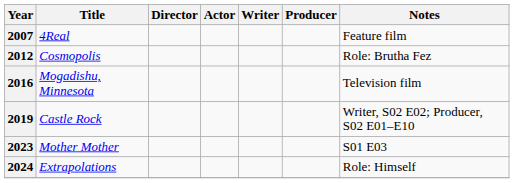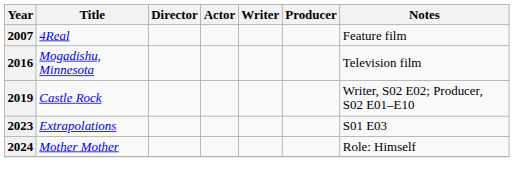 <table class="wikitable plainrowheaders sortable" style="margin-right: 0;">
 <tr>
 <th scope="col">Year</th>
 <th scope="col">Title</th>
 <th scope="col">Director</th>
 <th scope="col">Actor</th>
 <th scope="col">Writer</th>
 <th scope="col">Producer</th>
 <th scope="col" class=unsortable>Notes</th>
 </tr>
 <tr>
 <th scope="row">2007</th>
 <td><em><a href='#'>4Real</a></em></td>
 <td></td>
 <td></td>
 <td></td>
 <td></td>
 <td>Feature film</td>
-</tr>
-<tr>
-<th scope="row">2012</th>
-<td><em><a href='#'>Cosmopolis</a></em></td>
-<td></td>
-<td></td>
-<td></td>
-<td></td>
-<td>Role: Brutha Fez</td>
 </tr>
 <tr>
 <th scope="row">2016</th>
 <td><em><a href='#'>Mogadishu, Minnesota</a></em></td>
 <td></td>
 <td></td>
 <td></td>
 <td></td>
 <td>Television film</td>
 </tr>
 <tr>
 <th scope="row">2019</th>
 <td><em><a href='#'>Castle Rock</a></em></td>
 <td></td>
 <td></td>
 <td></td>
 <td></td>
 <td>Writer, S02 E02; Producer, S02 E01–E10</td>
 </tr>
 <tr>
 <th scope="row">2023</th>
-<td><em><a href='#'>Mother Mother</a></em></td>
+<td><em><a href='#'>Extrapolations</a></em></td>
 <td></td>
 <td></td>
 <td></td>
 <td></td>
 <td>S01 E03</td>
 </tr>
 <tr>
 <th scope="row">2024</th>
-<td><em><a href='#'>Extrapolations</a></em></td>
+<td><em><a href='#'>Mother Mother</a></em></td>
 <td></td>
 <td></td>
 <td></td>
 <td></td>
 <td>Role: Himself</td>
 </tr>
 <tr>
 </tr>
 </table>
